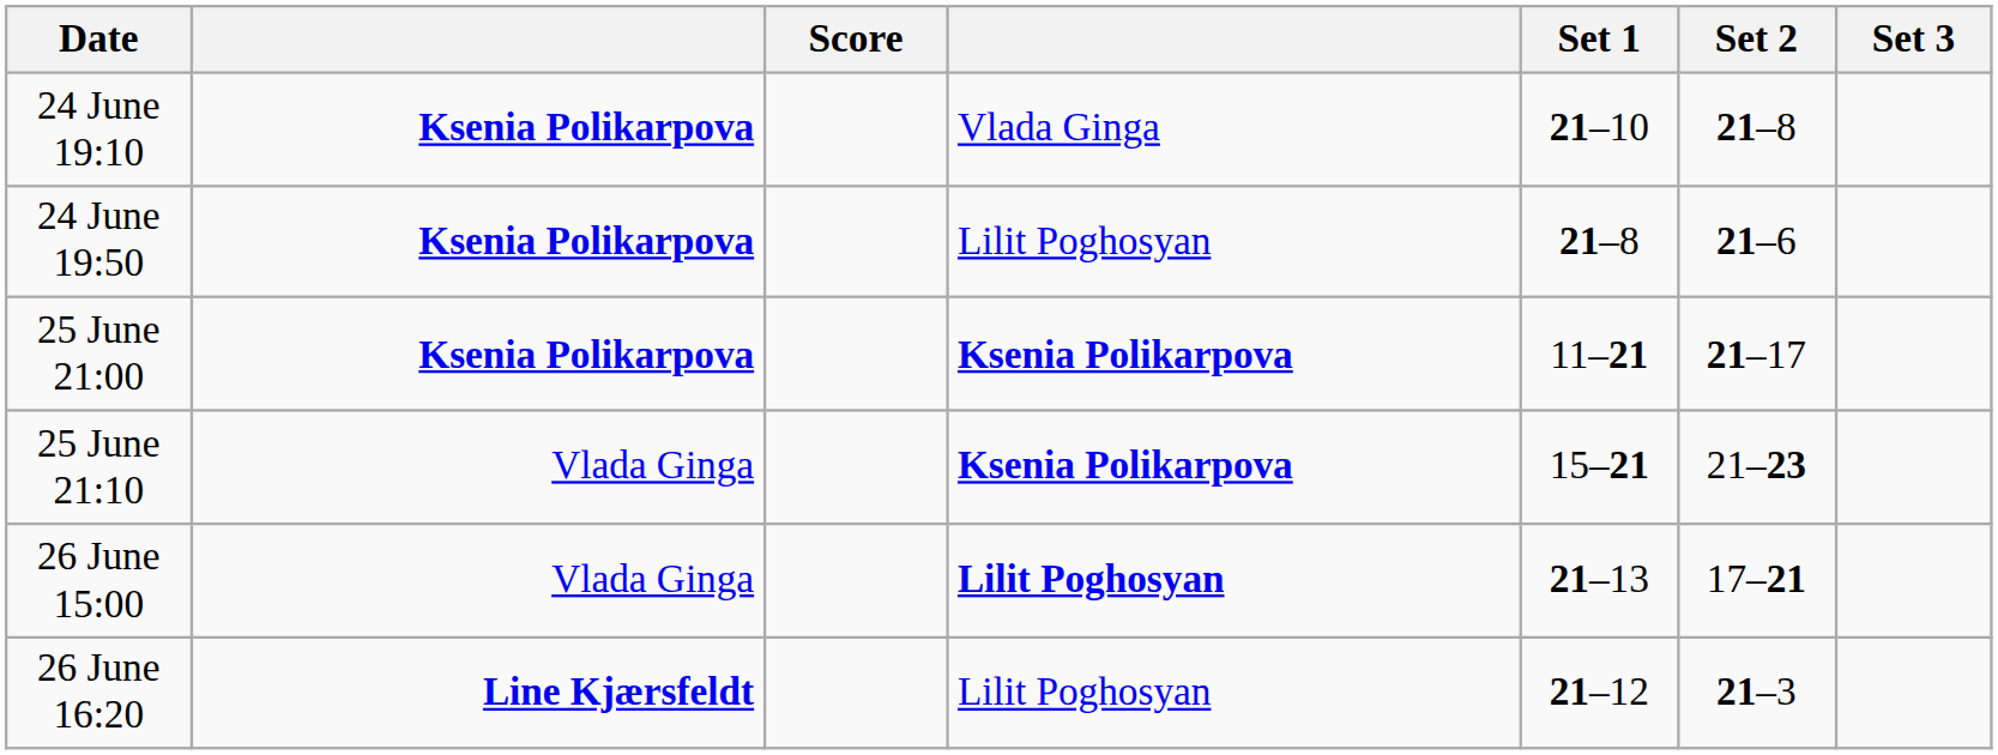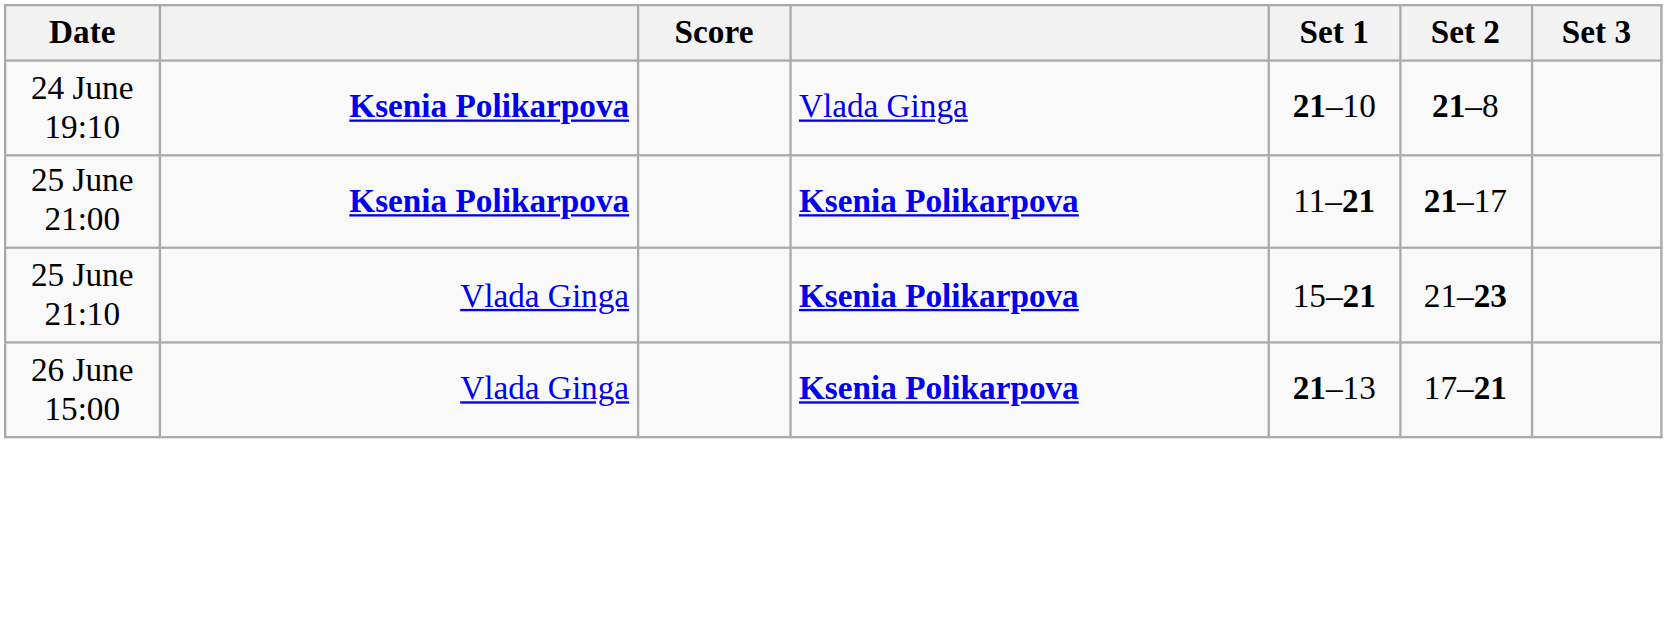 <table class="wikitable" style="text-align: center; font-size:90% ">
 <tr>
 <th width="60">Date</th>
 <th align="right" width="200"></th>
 <th width="60">Score</th>
 <th align="left" width="200"></th>
 <th width="50">Set 1</th>
 <th width="50">Set 2</th>
 <th width="50">Set 3</th>
 </tr>
 <tr>
 <td>24 June<br>19:10</td>
 <td align="right"><strong> <a href='#'>Ksenia Polikarpova</a></strong></td>
 <td align="center"></td>
 <td align="left"> <a href='#'>Vlada Ginga</a></td>
 <td><strong>21</strong>–10</td>
 <td><strong>21</strong>–8</td>
-<td></td>
-</tr>
-<tr>
-<td>24 June<br>19:50</td>
-<td align="right"><strong> <a href='#'>Ksenia Polikarpova</a></strong></td>
-<td align="center"></td>
-<td align="left"> <a href='#'>Lilit Poghosyan</a></td>
-<td><strong>21</strong>–8</td>
-<td><strong>21</strong>–6</td>
 <td></td>
 </tr>
 <tr>
 <td>25 June<br>21:00</td>
 <td align="right"><strong> <a href='#'>Ksenia Polikarpova</a></strong></td>
 <td align="center"></td>
 <td align="left"><strong> <a href='#'>Ksenia Polikarpova</a></strong></td>
 <td>11–<strong>21</strong></td>
 <td><strong>21</strong>–17</td>
 <td></td>
 </tr>
 <tr>
 <td>25 June<br>21:10</td>
 <td align="right"><a href='#'>Vlada Ginga</a> </td>
 <td align="center"></td>
 <td align="left"><strong> <a href='#'>Ksenia Polikarpova</a></strong></td>
 <td>15–<strong>21</strong></td>
 <td>21–<strong>23</strong></td>
 <td></td>
 </tr>
 <tr>
 <td>26 June<br>15:00</td>
 <td align="right"><a href='#'>Vlada Ginga</a> </td>
 <td align="center"></td>
-<td align="left"><strong> <a href='#'>Lilit Poghosyan</a></strong></td>
+<td align="left"><strong> <a href='#'>Ksenia Polikarpova</a></strong></td>
 <td><strong>21</strong>–13</td>
 <td>17–<strong>21</strong></td>
 <td></td>
 </tr>
-<tr>
-<td>26 June<br>16:20</td>
-<td align="right"><strong><a href='#'>Line Kjærsfeldt</a> </strong></td>
-<td align="center"></td>
-<td align="left"> <a href='#'>Lilit Poghosyan</a></td>
-<td><strong>21</strong>–12</td>
-<td><strong>21</strong>–3</td>
-<td></td>
-</tr>
 </table>
